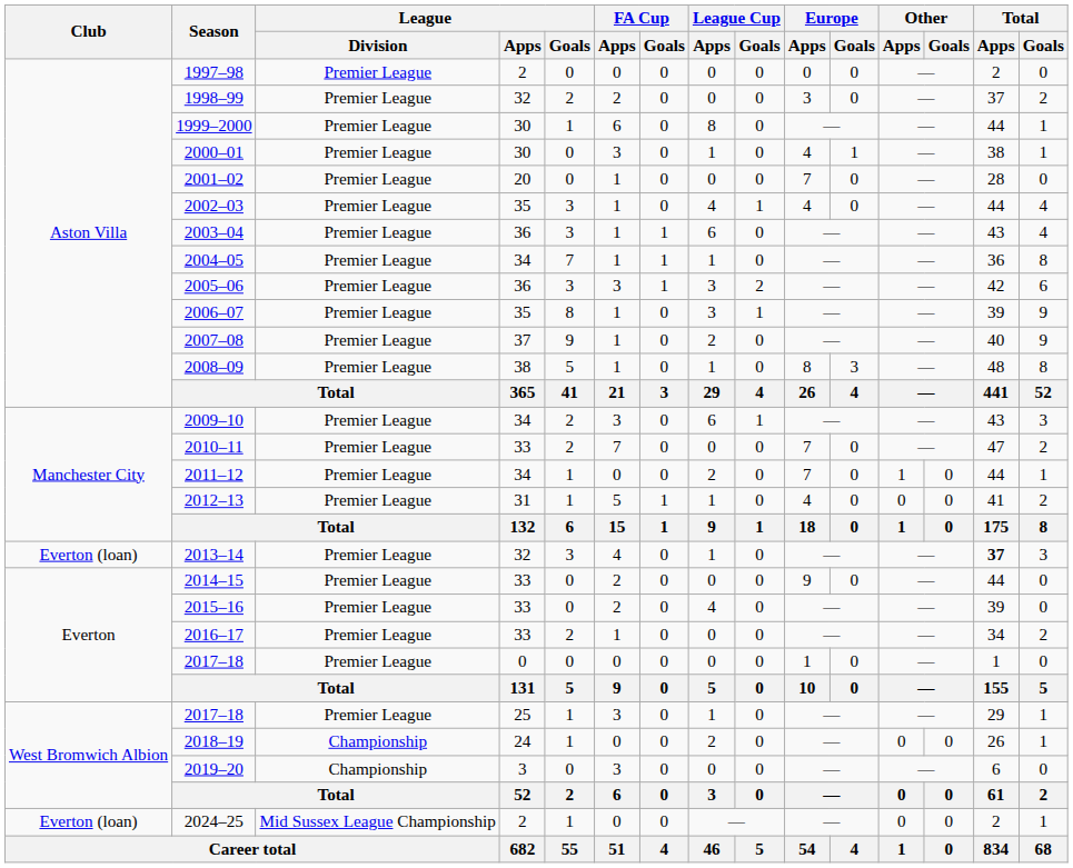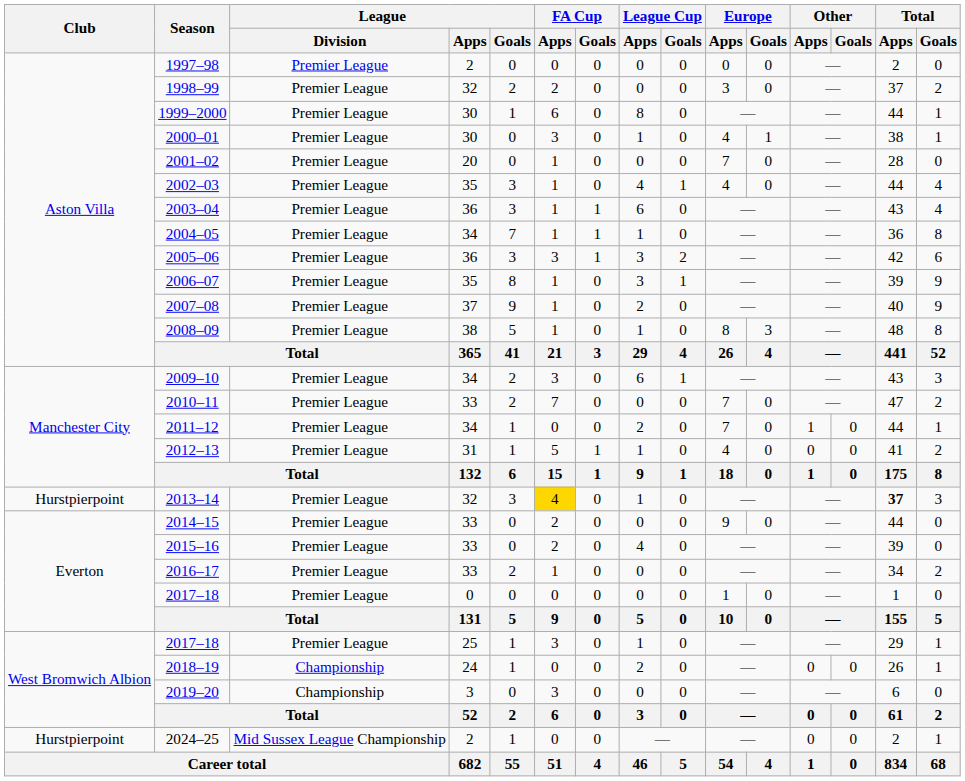 <table class="wikitable" style="text-align: center">
 <tr>
 <th rowspan="2">Club</th>
 <th rowspan="2">Season</th>
 <th colspan="3">League</th>
 <th colspan="2"><a href='#'>FA Cup</a></th>
 <th colspan="2"><a href='#'>League Cup</a></th>
 <th colspan="2"><a href='#'>Europe</a></th>
 <th colspan="2">Other</th>
 <th colspan="2">Total</th>
 </tr>
 <tr>
 <th>Division</th>
 <th>Apps</th>
 <th>Goals</th>
 <th>Apps</th>
 <th>Goals</th>
 <th>Apps</th>
 <th>Goals</th>
 <th>Apps</th>
 <th>Goals</th>
 <th>Apps</th>
 <th>Goals</th>
 <th>Apps</th>
 <th>Goals</th>
 </tr>
 <tr>
 <td rowspan="13"><a href='#'>Aston Villa</a></td>
 <td><a href='#'>1997–98</a></td>
 <td><a href='#'>Premier League</a></td>
 <td>2</td>
 <td>0</td>
 <td>0</td>
 <td>0</td>
 <td>0</td>
 <td>0</td>
 <td>0</td>
 <td>0</td>
 <td colspan="2">—</td>
 <td>2</td>
 <td>0</td>
 </tr>
 <tr>
 <td><a href='#'>1998–99</a></td>
 <td>Premier League</td>
 <td>32</td>
 <td>2</td>
 <td>2</td>
 <td>0</td>
 <td>0</td>
 <td>0</td>
 <td>3</td>
 <td>0</td>
 <td colspan="2">—</td>
 <td>37</td>
 <td>2</td>
 </tr>
 <tr>
 <td><a href='#'>1999–2000</a></td>
 <td>Premier League</td>
 <td>30</td>
 <td>1</td>
 <td>6</td>
 <td>0</td>
 <td>8</td>
 <td>0</td>
 <td colspan="2">—</td>
 <td colspan="2">—</td>
 <td>44</td>
 <td>1</td>
 </tr>
 <tr>
 <td><a href='#'>2000–01</a></td>
 <td>Premier League</td>
 <td>30</td>
 <td>0</td>
 <td>3</td>
 <td>0</td>
 <td>1</td>
 <td>0</td>
 <td>4</td>
 <td>1</td>
 <td colspan="2">—</td>
 <td>38</td>
 <td>1</td>
 </tr>
 <tr>
 <td><a href='#'>2001–02</a></td>
 <td>Premier League</td>
 <td>20</td>
 <td>0</td>
 <td>1</td>
 <td>0</td>
 <td>0</td>
 <td>0</td>
 <td>7</td>
 <td>0</td>
 <td colspan="2">—</td>
 <td>28</td>
 <td>0</td>
 </tr>
 <tr>
 <td><a href='#'>2002–03</a></td>
 <td>Premier League</td>
 <td>35</td>
 <td>3</td>
 <td>1</td>
 <td>0</td>
 <td>4</td>
 <td>1</td>
 <td>4</td>
 <td>0</td>
 <td colspan="2">—</td>
 <td>44</td>
 <td>4</td>
 </tr>
 <tr>
 <td><a href='#'>2003–04</a></td>
 <td>Premier League</td>
 <td>36</td>
 <td>3</td>
 <td>1</td>
 <td>1</td>
 <td>6</td>
 <td>0</td>
 <td colspan="2">—</td>
 <td colspan="2">—</td>
 <td>43</td>
 <td>4</td>
 </tr>
 <tr>
 <td><a href='#'>2004–05</a></td>
 <td>Premier League</td>
 <td>34</td>
 <td>7</td>
 <td>1</td>
 <td>1</td>
 <td>1</td>
 <td>0</td>
 <td colspan="2">—</td>
 <td colspan="2">—</td>
 <td>36</td>
 <td>8</td>
 </tr>
 <tr>
 <td><a href='#'>2005–06</a></td>
 <td>Premier League</td>
 <td>36</td>
 <td>3</td>
 <td>3</td>
 <td>1</td>
 <td>3</td>
 <td>2</td>
 <td colspan="2">—</td>
 <td colspan="2">—</td>
 <td>42</td>
 <td>6</td>
 </tr>
 <tr>
 <td><a href='#'>2006–07</a></td>
 <td>Premier League</td>
 <td>35</td>
 <td>8</td>
 <td>1</td>
 <td>0</td>
 <td>3</td>
 <td>1</td>
 <td colspan="2">—</td>
 <td colspan="2">—</td>
 <td>39</td>
 <td>9</td>
 </tr>
 <tr>
 <td><a href='#'>2007–08</a></td>
 <td>Premier League</td>
 <td>37</td>
 <td>9</td>
 <td>1</td>
 <td>0</td>
 <td>2</td>
 <td>0</td>
 <td colspan="2">—</td>
 <td colspan="2">—</td>
 <td>40</td>
 <td>9</td>
 </tr>
 <tr>
 <td><a href='#'>2008–09</a></td>
 <td>Premier League</td>
 <td>38</td>
 <td>5</td>
 <td>1</td>
 <td>0</td>
 <td>1</td>
 <td>0</td>
 <td>8</td>
 <td>3</td>
 <td colspan="2">—</td>
 <td>48</td>
 <td>8</td>
 </tr>
 <tr>
 <th colspan="2">Total</th>
 <th>365</th>
 <th>41</th>
 <th>21</th>
 <th>3</th>
 <th>29</th>
 <th>4</th>
 <th>26</th>
 <th>4</th>
 <th colspan="2">—</th>
 <th>441</th>
 <th>52</th>
 </tr>
 <tr>
 <td rowspan="5"><a href='#'>Manchester City</a></td>
 <td><a href='#'>2009–10</a></td>
 <td>Premier League</td>
 <td>34</td>
 <td>2</td>
 <td>3</td>
 <td>0</td>
 <td>6</td>
 <td>1</td>
 <td colspan="2">—</td>
 <td colspan="2">—</td>
 <td>43</td>
 <td>3</td>
 </tr>
 <tr>
 <td><a href='#'>2010–11</a></td>
 <td>Premier League</td>
 <td>33</td>
 <td>2</td>
 <td>7</td>
 <td>0</td>
 <td>0</td>
 <td>0</td>
 <td>7</td>
 <td>0</td>
 <td colspan="2">—</td>
 <td>47</td>
 <td>2</td>
 </tr>
 <tr>
 <td><a href='#'>2011–12</a></td>
 <td>Premier League</td>
 <td>34</td>
 <td>1</td>
 <td>0</td>
 <td>0</td>
 <td>2</td>
 <td>0</td>
 <td>7</td>
 <td>0</td>
 <td>1</td>
 <td>0</td>
 <td>44</td>
 <td>1</td>
 </tr>
 <tr>
 <td><a href='#'>2012–13</a></td>
 <td>Premier League</td>
 <td>31</td>
 <td>1</td>
 <td>5</td>
 <td>1</td>
 <td>1</td>
 <td>0</td>
 <td>4</td>
 <td>0</td>
 <td>0</td>
 <td>0</td>
 <td>41</td>
 <td>2</td>
 </tr>
 <tr>
 <th colspan="2">Total</th>
 <th>132</th>
 <th>6</th>
 <th>15</th>
 <th>1</th>
 <th>9</th>
 <th>1</th>
 <th>18</th>
 <th>0</th>
 <th>1</th>
 <th>0</th>
 <th>175</th>
 <th>8</th>
 </tr>
 <tr>
-<td><a href='#'>Everton</a> (loan)</td>
+<td>Hurstpierpoint</td>
 <td><a href='#'>2013–14</a></td>
 <td>Premier League</td>
 <td>32</td>
 <td>3</td>
-<td>4</td>
+<td style="background: gold;">4</td>
 <td>0</td>
 <td>1</td>
 <td>0</td>
 <td colspan="2">—</td>
 <td colspan="2">—</td>
 <td><strong>37</strong></td>
 <td>3</td>
 </tr>
 <tr>
 <td rowspan="5">Everton</td>
 <td><a href='#'>2014–15</a></td>
 <td>Premier League</td>
 <td>33</td>
 <td>0</td>
 <td>2</td>
 <td>0</td>
 <td>0</td>
 <td>0</td>
 <td>9</td>
 <td>0</td>
 <td colspan="2">—</td>
 <td>44</td>
 <td>0</td>
 </tr>
 <tr>
 <td><a href='#'>2015–16</a></td>
 <td>Premier League</td>
 <td>33</td>
 <td>0</td>
 <td>2</td>
 <td>0</td>
 <td>4</td>
 <td>0</td>
 <td colspan="2">—</td>
 <td colspan="2">—</td>
 <td>39</td>
 <td>0</td>
 </tr>
 <tr>
 <td><a href='#'>2016–17</a></td>
 <td>Premier League</td>
 <td>33</td>
 <td>2</td>
 <td>1</td>
 <td>0</td>
 <td>0</td>
 <td>0</td>
 <td colspan="2">—</td>
 <td colspan="2">—</td>
 <td>34</td>
 <td>2</td>
 </tr>
 <tr>
 <td><a href='#'>2017–18</a></td>
 <td>Premier League</td>
 <td>0</td>
 <td>0</td>
 <td>0</td>
 <td>0</td>
 <td>0</td>
 <td>0</td>
 <td>1</td>
 <td>0</td>
 <td colspan="2">—</td>
 <td>1</td>
 <td>0</td>
 </tr>
 <tr>
 <th colspan="2">Total</th>
 <th>131</th>
 <th>5</th>
 <th>9</th>
 <th>0</th>
 <th>5</th>
 <th>0</th>
 <th>10</th>
 <th>0</th>
 <th colspan="2">—</th>
 <th>155</th>
 <th>5</th>
 </tr>
 <tr>
 <td rowspan="4"><a href='#'>West Bromwich Albion</a></td>
 <td><a href='#'>2017–18</a></td>
 <td>Premier League</td>
 <td>25</td>
 <td>1</td>
 <td>3</td>
 <td>0</td>
 <td>1</td>
 <td>0</td>
 <td colspan="2">—</td>
 <td colspan="2">—</td>
 <td>29</td>
 <td>1</td>
 </tr>
 <tr>
 <td><a href='#'>2018–19</a></td>
 <td><a href='#'>Championship</a></td>
 <td>24</td>
 <td>1</td>
 <td>0</td>
 <td>0</td>
 <td>2</td>
 <td>0</td>
 <td colspan="2">—</td>
 <td>0</td>
 <td>0</td>
 <td>26</td>
 <td>1</td>
 </tr>
 <tr>
 <td><a href='#'>2019–20</a></td>
 <td>Championship</td>
 <td>3</td>
 <td>0</td>
 <td>3</td>
 <td>0</td>
 <td>0</td>
 <td>0</td>
 <td colspan="2">—</td>
 <td colspan="2">—</td>
 <td>6</td>
 <td>0</td>
 </tr>
 <tr>
 <th colspan="2">Total</th>
 <th>52</th>
 <th>2</th>
 <th>6</th>
 <th>0</th>
 <th>3</th>
 <th>0</th>
 <th colspan="2">—</th>
 <th>0</th>
 <th>0</th>
 <th>61</th>
 <th>2</th>
 </tr>
 <tr>
-<td><a href='#'>Everton</a> (loan)</td>
+<td>Hurstpierpoint</td>
 <td>2024–25</td>
 <td><a href='#'>Mid Sussex League</a> Championship</td>
 <td>2</td>
 <td>1</td>
 <td>0</td>
 <td>0</td>
 <td colspan="2">—</td>
 <td colspan="2">—</td>
 <td>0</td>
 <td>0</td>
 <td>2</td>
 <td>1</td>
 </tr>
 <tr>
 <th colspan="3">Career total</th>
 <th>682</th>
 <th>55</th>
 <th>51</th>
 <th>4</th>
 <th>46</th>
 <th>5</th>
 <th>54</th>
 <th>4</th>
 <th>1</th>
 <th>0</th>
 <th>834</th>
 <th>68</th>
 </tr>
 </table>
